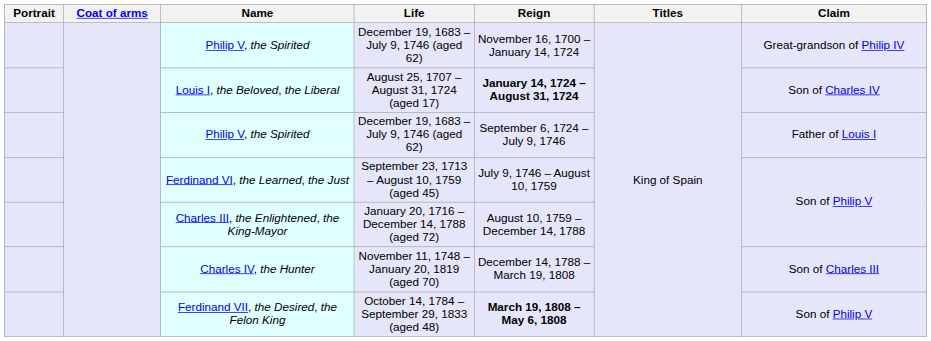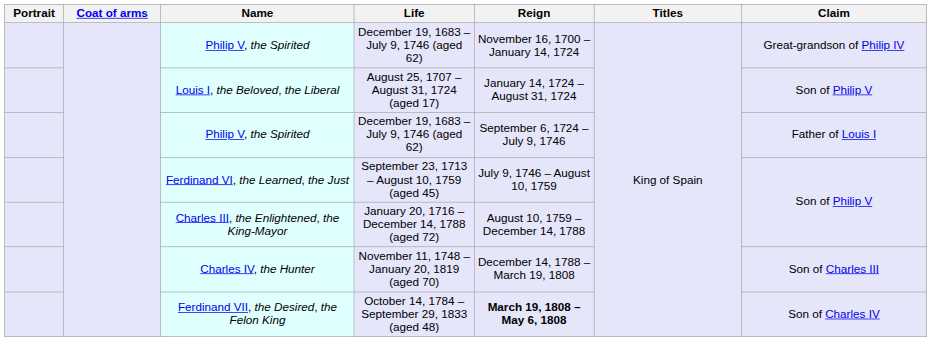 <table style="text-align:center; background:#E6E6FA; width:100%" class="wikitable">
 <tr>
 <th>Portrait</th>
 <th><a href='#'>Coat of arms</a></th>
 <th width=21%>Name</th>
 <th width=13%>Life</th>
 <th width=13%>Reign</th>
 <th width=16%>Titles</th>
 <th>Claim</th>
 </tr>
 <tr>
 <td></td>
 <td rowspan="7"></td>
 <td bgcolor=#E0FFFF><a href='#'>Philip V</a>, <em>the Spirited</em><br></td>
 <td>December 19, 1683 – July 9, 1746 (aged 62)</td>
 <td>November 16, 1700 – January 14, 1724<br></td>
 <td rowspan="7">King of Spain</td>
 <td>Great-grandson of <a href='#'>Philip IV</a></td>
 </tr>
 <tr>
 <td></td>
 <td bgcolor=#E0FFFF><a href='#'>Louis I</a>, <em>the Beloved</em>, <em>the Liberal</em><br></td>
 <td>August 25, 1707 – August 31, 1724 (aged 17)</td>
-<td><strong>January 14, 1724 – August 31, 1724<br></strong></td>
-<td>Son of <a href='#'>Charles IV</a></td>
+<td>January 14, 1724 – August 31, 1724<br></td>
+<td>Son of <a href='#'>Philip V</a></td>
 </tr>
 <tr>
 <td></td>
 <td bgcolor=#E0FFFF><a href='#'>Philip V</a>, <em>the Spirited</em><br></td>
 <td>December 19, 1683 – July 9, 1746 (aged 62)</td>
 <td>September 6, 1724 – July 9, 1746<br></td>
 <td>Father of <a href='#'>Louis I</a></td>
 </tr>
 <tr>
 <td></td>
 <td bgcolor=#E0FFFF><a href='#'>Ferdinand VI</a>, <em>the Learned</em>, <em>the Just</em><br></td>
 <td>September 23, 1713 – August 10, 1759 (aged 45)</td>
 <td>July 9, 1746 – August 10, 1759</td>
 <td rowspan="2">Son of <a href='#'>Philip V</a></td>
 </tr>
 <tr>
 <td></td>
 <td bgcolor=#E0FFFF><a href='#'>Charles III</a>, <em>the Enlightened</em>, <em>the King-Mayor</em><br></td>
 <td>January 20, 1716 – December 14, 1788 (aged 72)</td>
 <td>August 10, 1759 – December 14, 1788</td>
 </tr>
 <tr>
 <td></td>
 <td bgcolor=#E0FFFF><a href='#'>Charles IV</a>, <em>the Hunter</em><br></td>
 <td>November 11, 1748 – January 20, 1819 (aged 70)</td>
 <td>December 14, 1788 – March 19, 1808</td>
 <td>Son of <a href='#'>Charles III</a></td>
 </tr>
 <tr>
 <td></td>
 <td bgcolor=#E0FFFF><a href='#'>Ferdinand VII</a>, <em>the Desired</em>, <em>the Felon King</em><br></td>
 <td>October 14, 1784 – September 29, 1833 (aged 48)</td>
 <td><strong>March 19, 1808 – May 6, 1808</strong></td>
-<td>Son of <a href='#'>Philip V</a></td>
+<td>Son of <a href='#'>Charles IV</a></td>
 </tr>
 </table>
